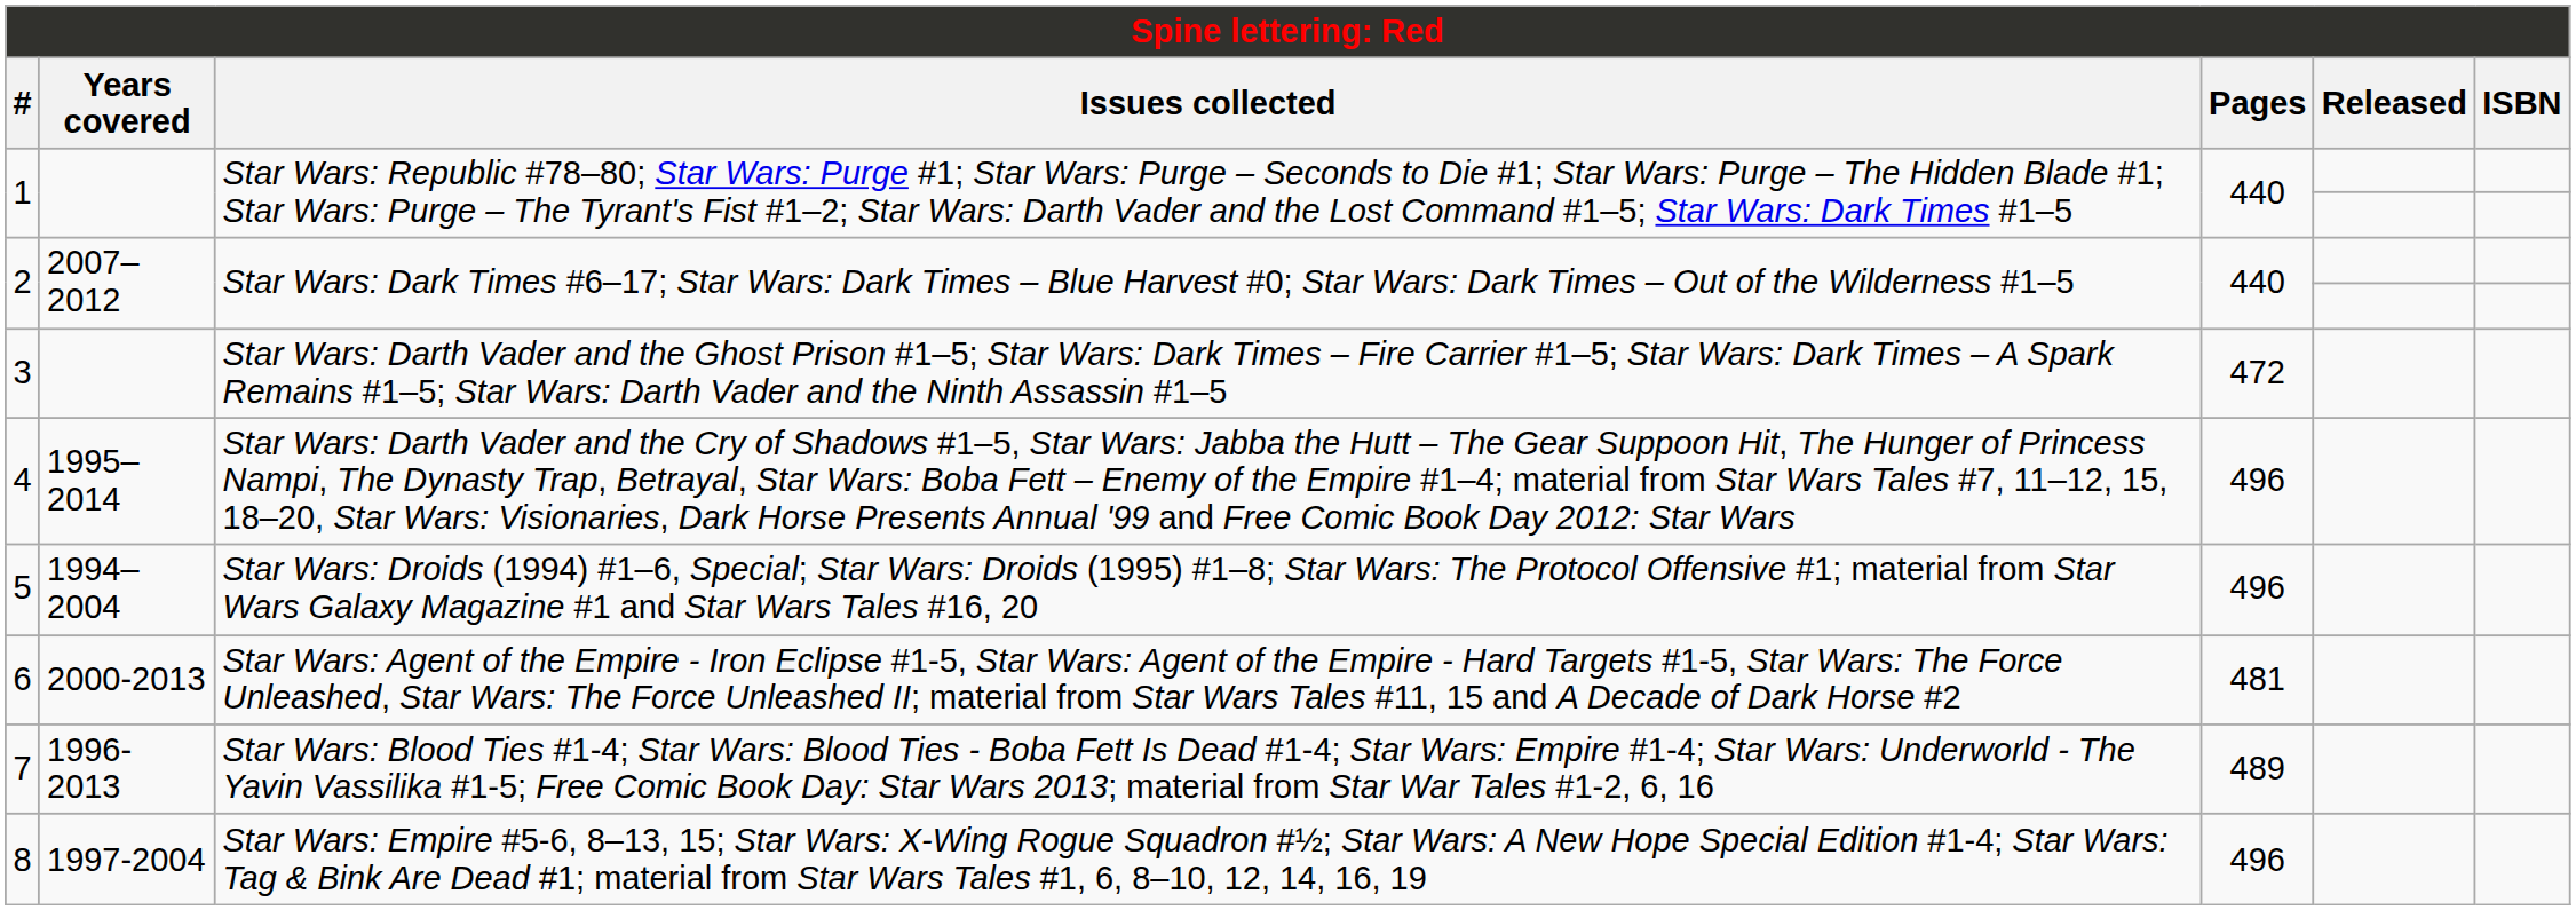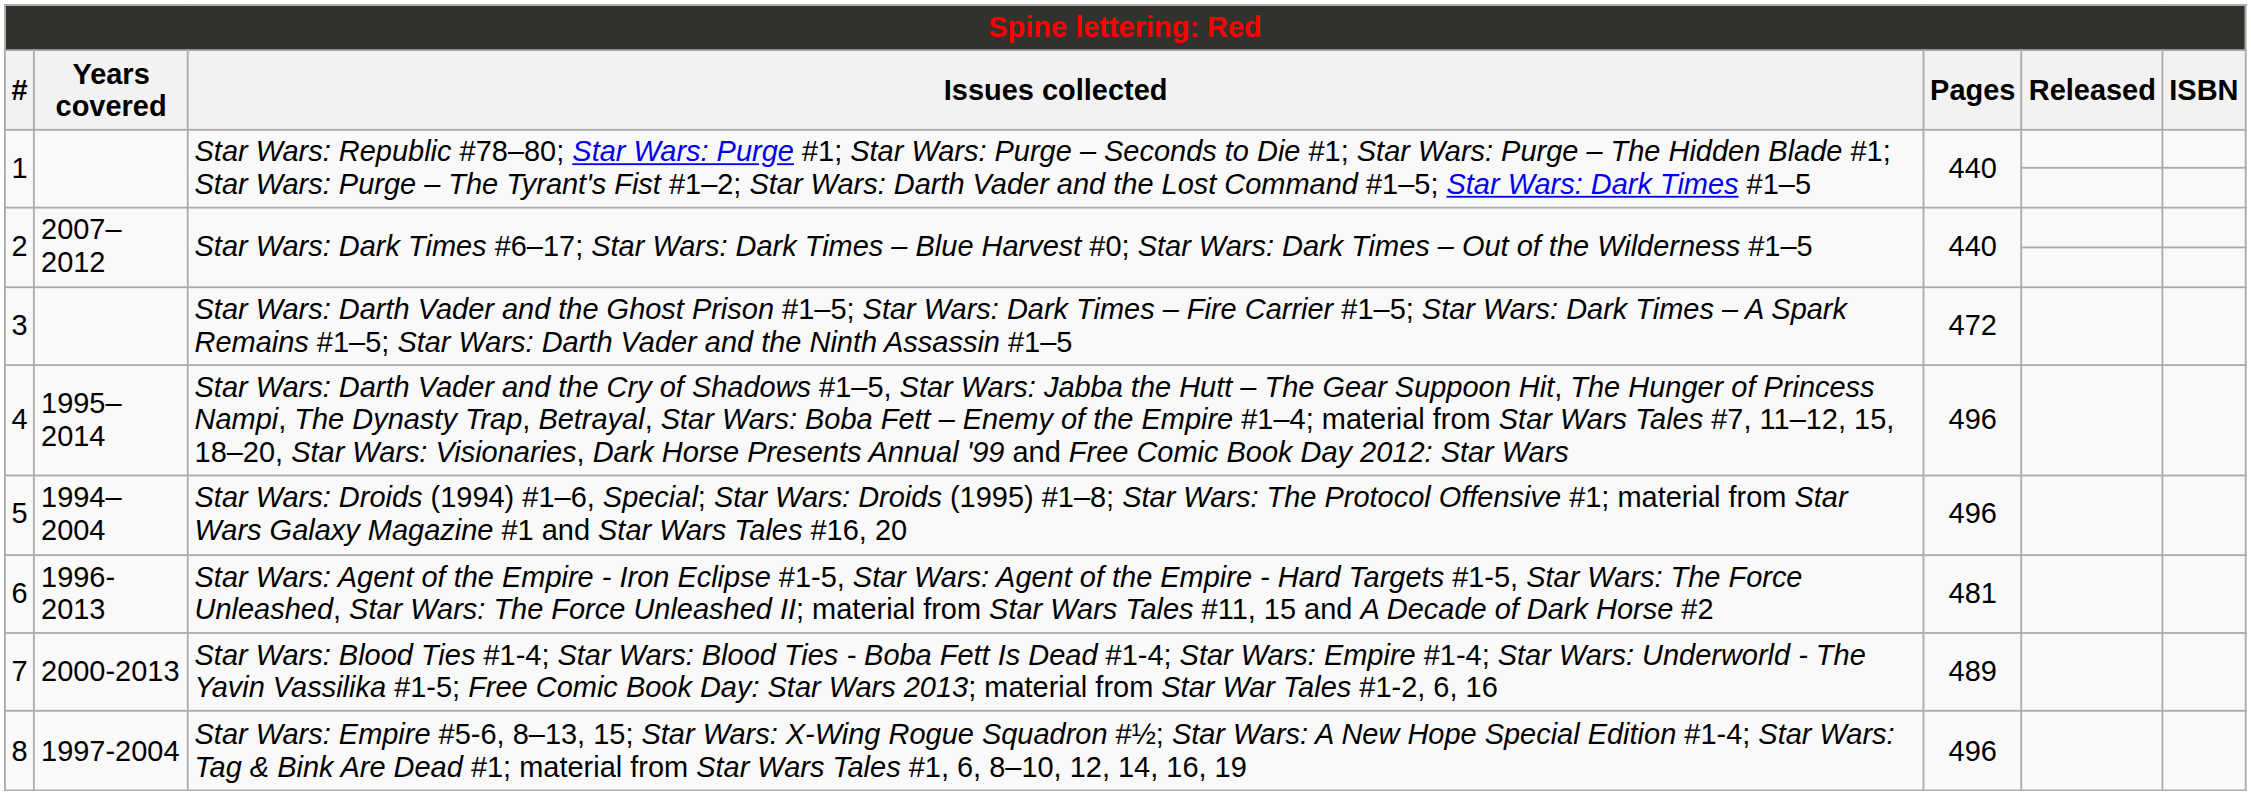 <table class="wikitable sortable" width=98%>
 <tr>
 <th colspan=6 style="background-color: #31312D; color: red;">Spine lettering: Red</th>
 </tr>
 <tr>
 <th class="unsortable">#</th>
 <th>Years covered</th>
 <th class="unsortable">Issues collected</th>
 <th class="unsortable">Pages</th>
 <th>Released</th>
 <th class="unsortable">ISBN</th>
 </tr>
 <tr>
 <td rowspan=2>1</td>
 <td rowspan=2></td>
 <td rowspan=2><em>Star Wars: Republic</em> #78–80; <em><a href='#'>Star Wars: Purge</a></em> #1; <em>Star Wars: Purge – Seconds to Die</em> #1; <em>Star Wars: Purge – The Hidden Blade</em> #1; <em>Star Wars: Purge – The Tyrant's Fist</em> #1–2; <em>Star Wars: Darth Vader and the Lost Command</em> #1–5; <em><a href='#'>Star Wars: Dark Times</a></em> #1–5</td>
 <td style="text-align: center;" rowspan=2>440</td>
 <td></td>
 <td></td>
 </tr>
 <tr>
 <td></td>
 <td></td>
 </tr>
 <tr>
 <td rowspan=2>2</td>
 <td rowspan=2>2007–2012</td>
 <td rowspan=2><em>Star Wars: Dark Times</em> #6–17; <em>Star Wars: Dark Times – Blue Harvest</em> #0; <em>Star Wars: Dark Times – Out of the Wilderness</em> #1–5</td>
 <td style="text-align: center;" rowspan=2>440</td>
 <td></td>
 <td></td>
 </tr>
 <tr>
 <td></td>
 <td></td>
 </tr>
 <tr>
 <td>3</td>
 <td></td>
 <td><em>Star Wars: Darth Vader and the Ghost Prison</em> #1–5; <em>Star Wars: Dark Times – Fire Carrier</em> #1–5; <em>Star Wars: Dark Times – A Spark Remains</em> #1–5; <em>Star Wars: Darth Vader and the Ninth Assassin</em> #1–5</td>
 <td style="text-align: center;">472</td>
 <td></td>
 <td></td>
 </tr>
 <tr>
 <td>4</td>
 <td>1995–2014</td>
 <td><em>Star Wars: Darth Vader and the Cry of Shadows</em> #1–5, <em>Star Wars: Jabba the Hutt – The Gear Suppoon Hit</em>, <em>The Hunger of Princess Nampi</em>, <em>The Dynasty Trap</em>, <em>Betrayal</em>, <em>Star Wars: Boba Fett – Enemy of the Empire</em> #1–4; material from <em>Star Wars Tales</em> #7, 11–12, 15, 18–20, <em>Star Wars: Visionaries</em>, <em>Dark Horse Presents Annual '99</em> and <em>Free Comic Book Day 2012: Star Wars</em></td>
 <td style="text-align: center;">496</td>
 <td></td>
 <td></td>
 </tr>
 <tr>
 <td>5</td>
 <td>1994–2004</td>
 <td><em>Star Wars: Droids</em> (1994) #1–6, <em>Special</em>; <em>Star Wars: Droids</em> (1995) #1–8; <em>Star Wars: The Protocol Offensive</em> #1; material from <em>Star Wars Galaxy Magazine</em> #1 and <em>Star Wars Tales</em> #16, 20</td>
 <td style="text-align: center;">496</td>
 <td></td>
 <td></td>
 </tr>
 <tr>
 <td>6</td>
-<td>2000-2013</td>
+<td>1996- 2013</td>
 <td><em>Star Wars: Agent of the Empire - Iron Eclipse</em> #1-5, <em>Star Wars: Agent of the Empire - Hard Targets</em> #1-5, <em>Star Wars: The Force Unleashed</em>, <em>Star Wars: The Force Unleashed II</em>; material from <em>Star Wars Tales</em> #11, 15 and <em>A Decade of Dark Horse</em> #2</td>
 <td style="text-align: center;">481</td>
 <td></td>
 <td></td>
 </tr>
 <tr>
 <td>7</td>
-<td>1996- 2013</td>
+<td>2000-2013</td>
 <td><em>Star Wars: Blood Ties</em> #1-4; <em>Star Wars: Blood Ties - Boba Fett Is Dead</em> #1-4; <em>Star Wars: Empire</em> #1-4; <em>Star Wars: Underworld - The Yavin Vassilika</em> #1-5; <em>Free Comic Book Day: Star Wars 2013</em>; material from <em>Star War Tales</em> #1-2, 6, 16</td>
 <td style="text-align: center;">489</td>
 <td></td>
 <td></td>
 </tr>
 <tr>
 <td>8</td>
 <td>1997-2004</td>
 <td><em>Star Wars: Empire</em> #5-6, 8–13, 15; <em>Star Wars: X-Wing Rogue Squadron</em> #½; <em>Star Wars: A New Hope Special Edition</em> #1-4; <em>Star Wars: Tag & Bink Are Dead</em> #1; material from <em>Star Wars Tales</em> #1, 6, 8–10, 12, 14, 16, 19</td>
 <td style="text-align: center;">496</td>
 <td></td>
 <td></td>
 </tr>
 </table>
